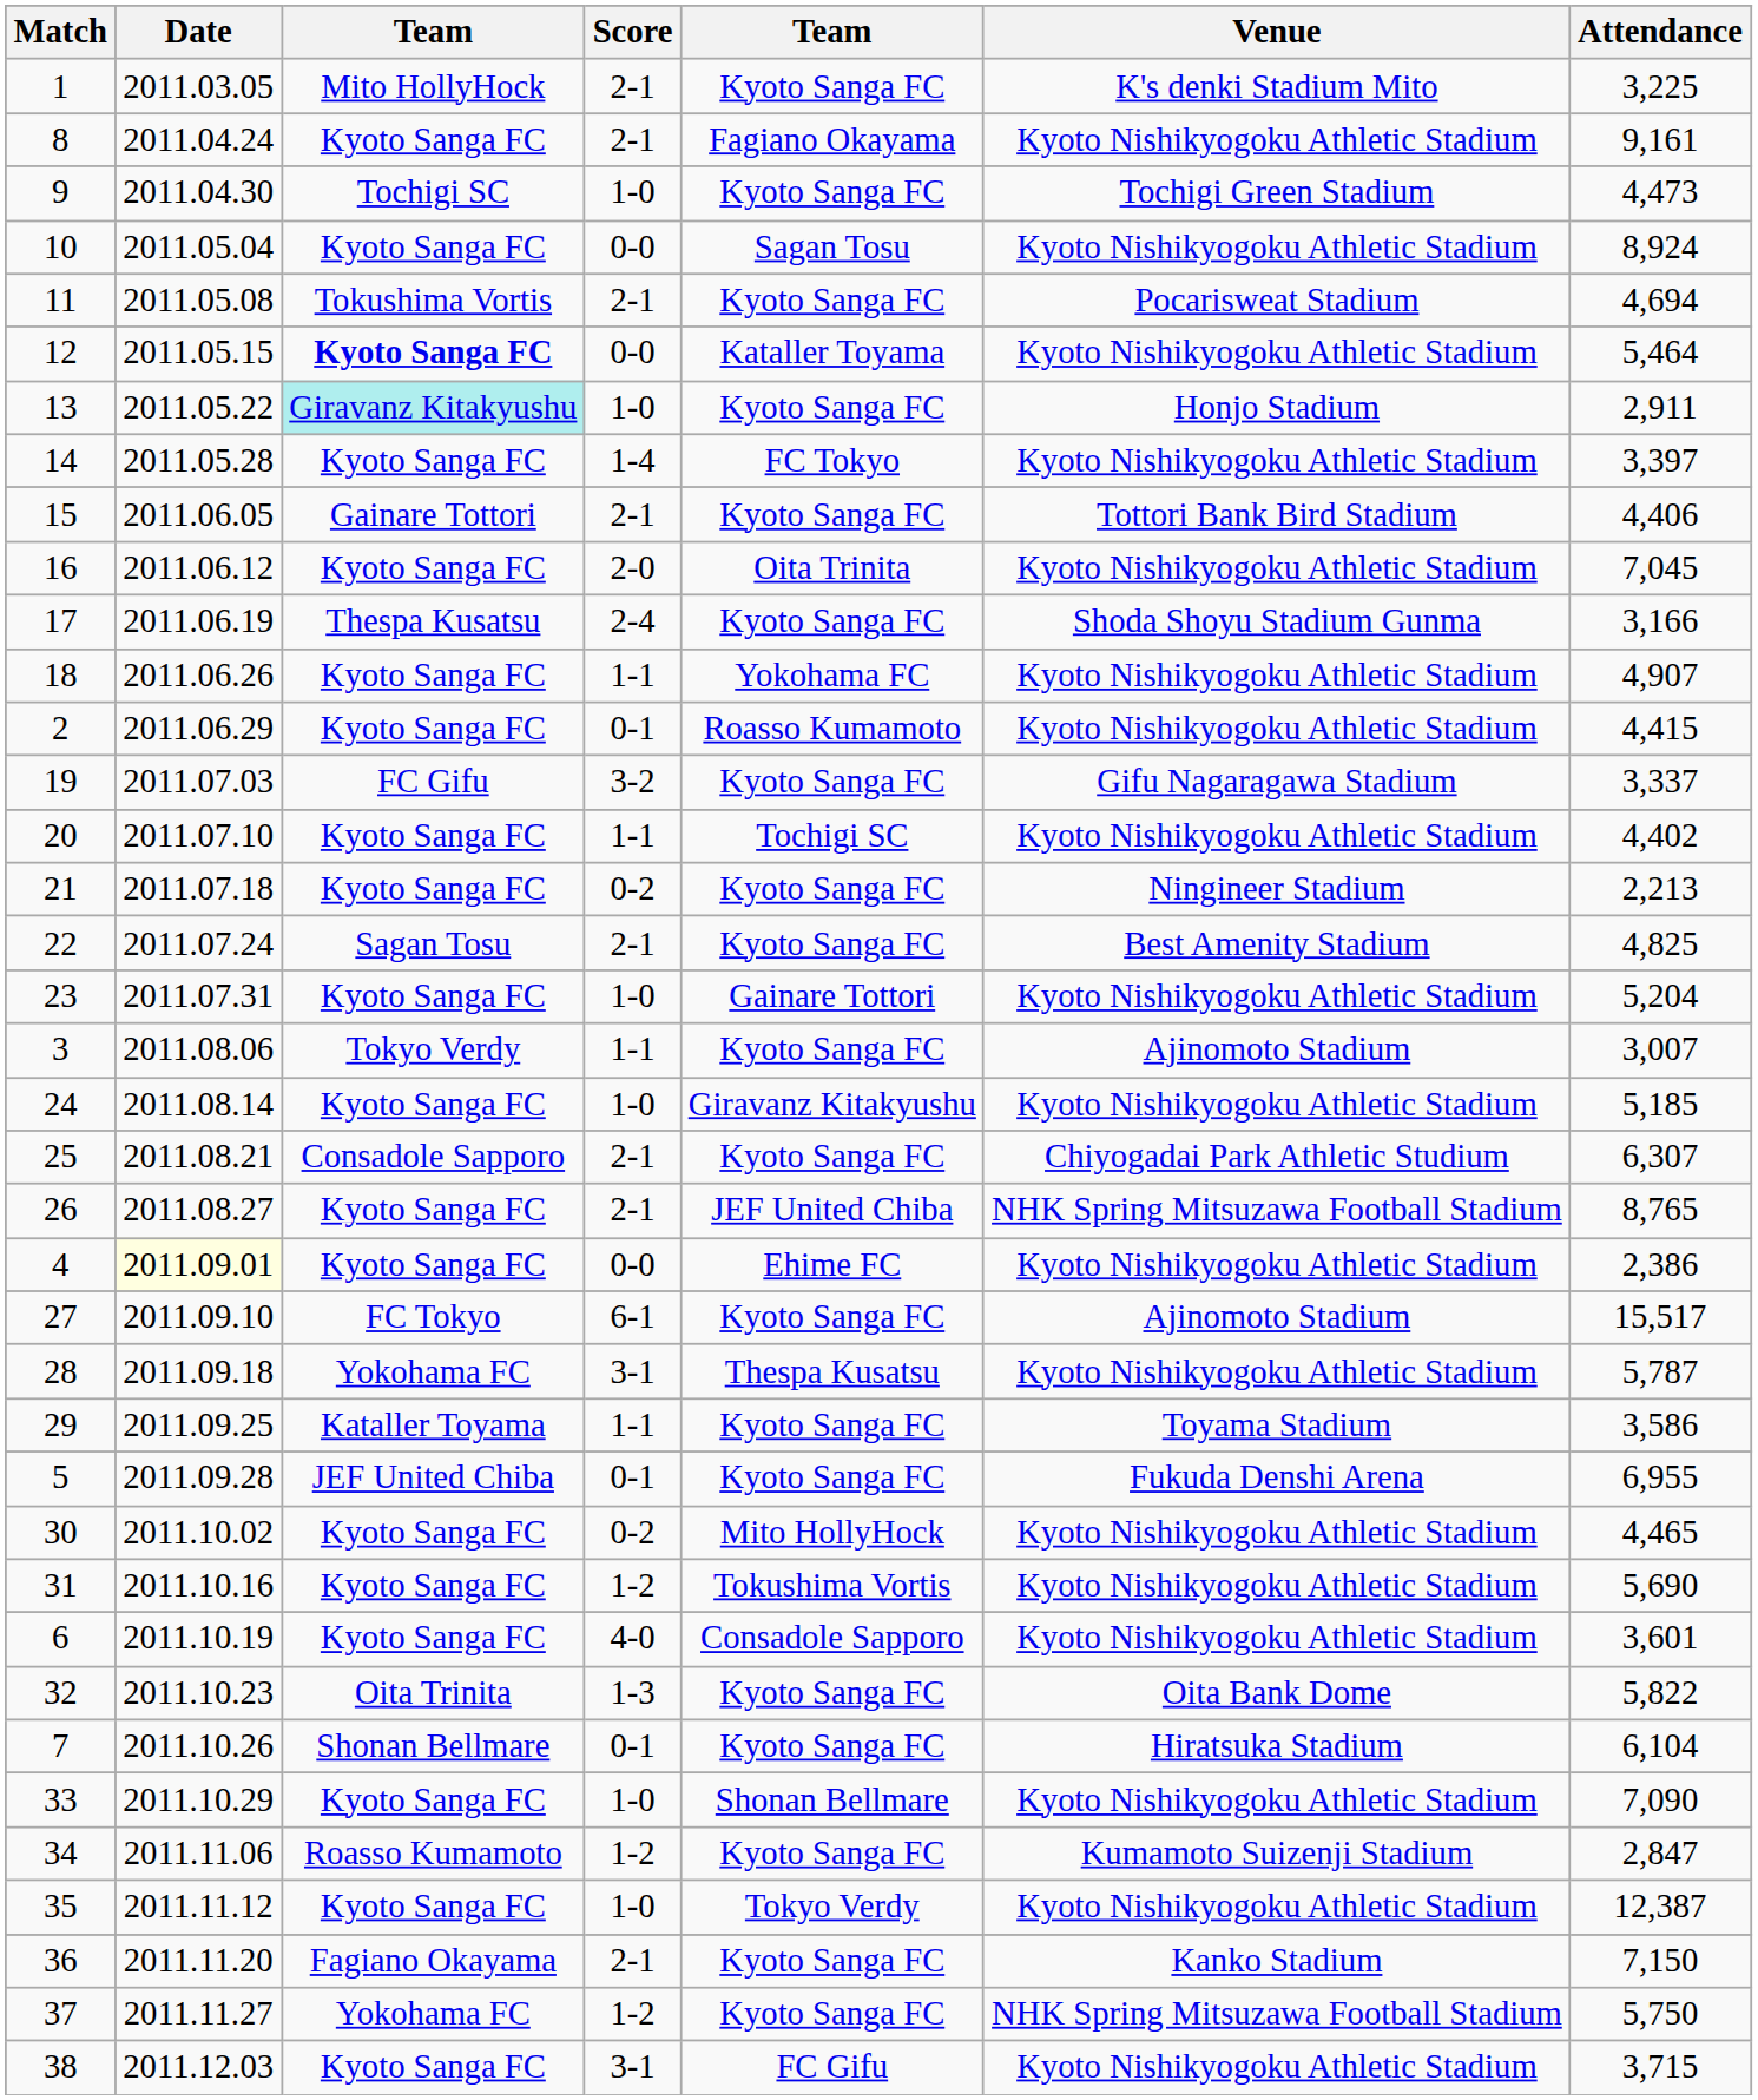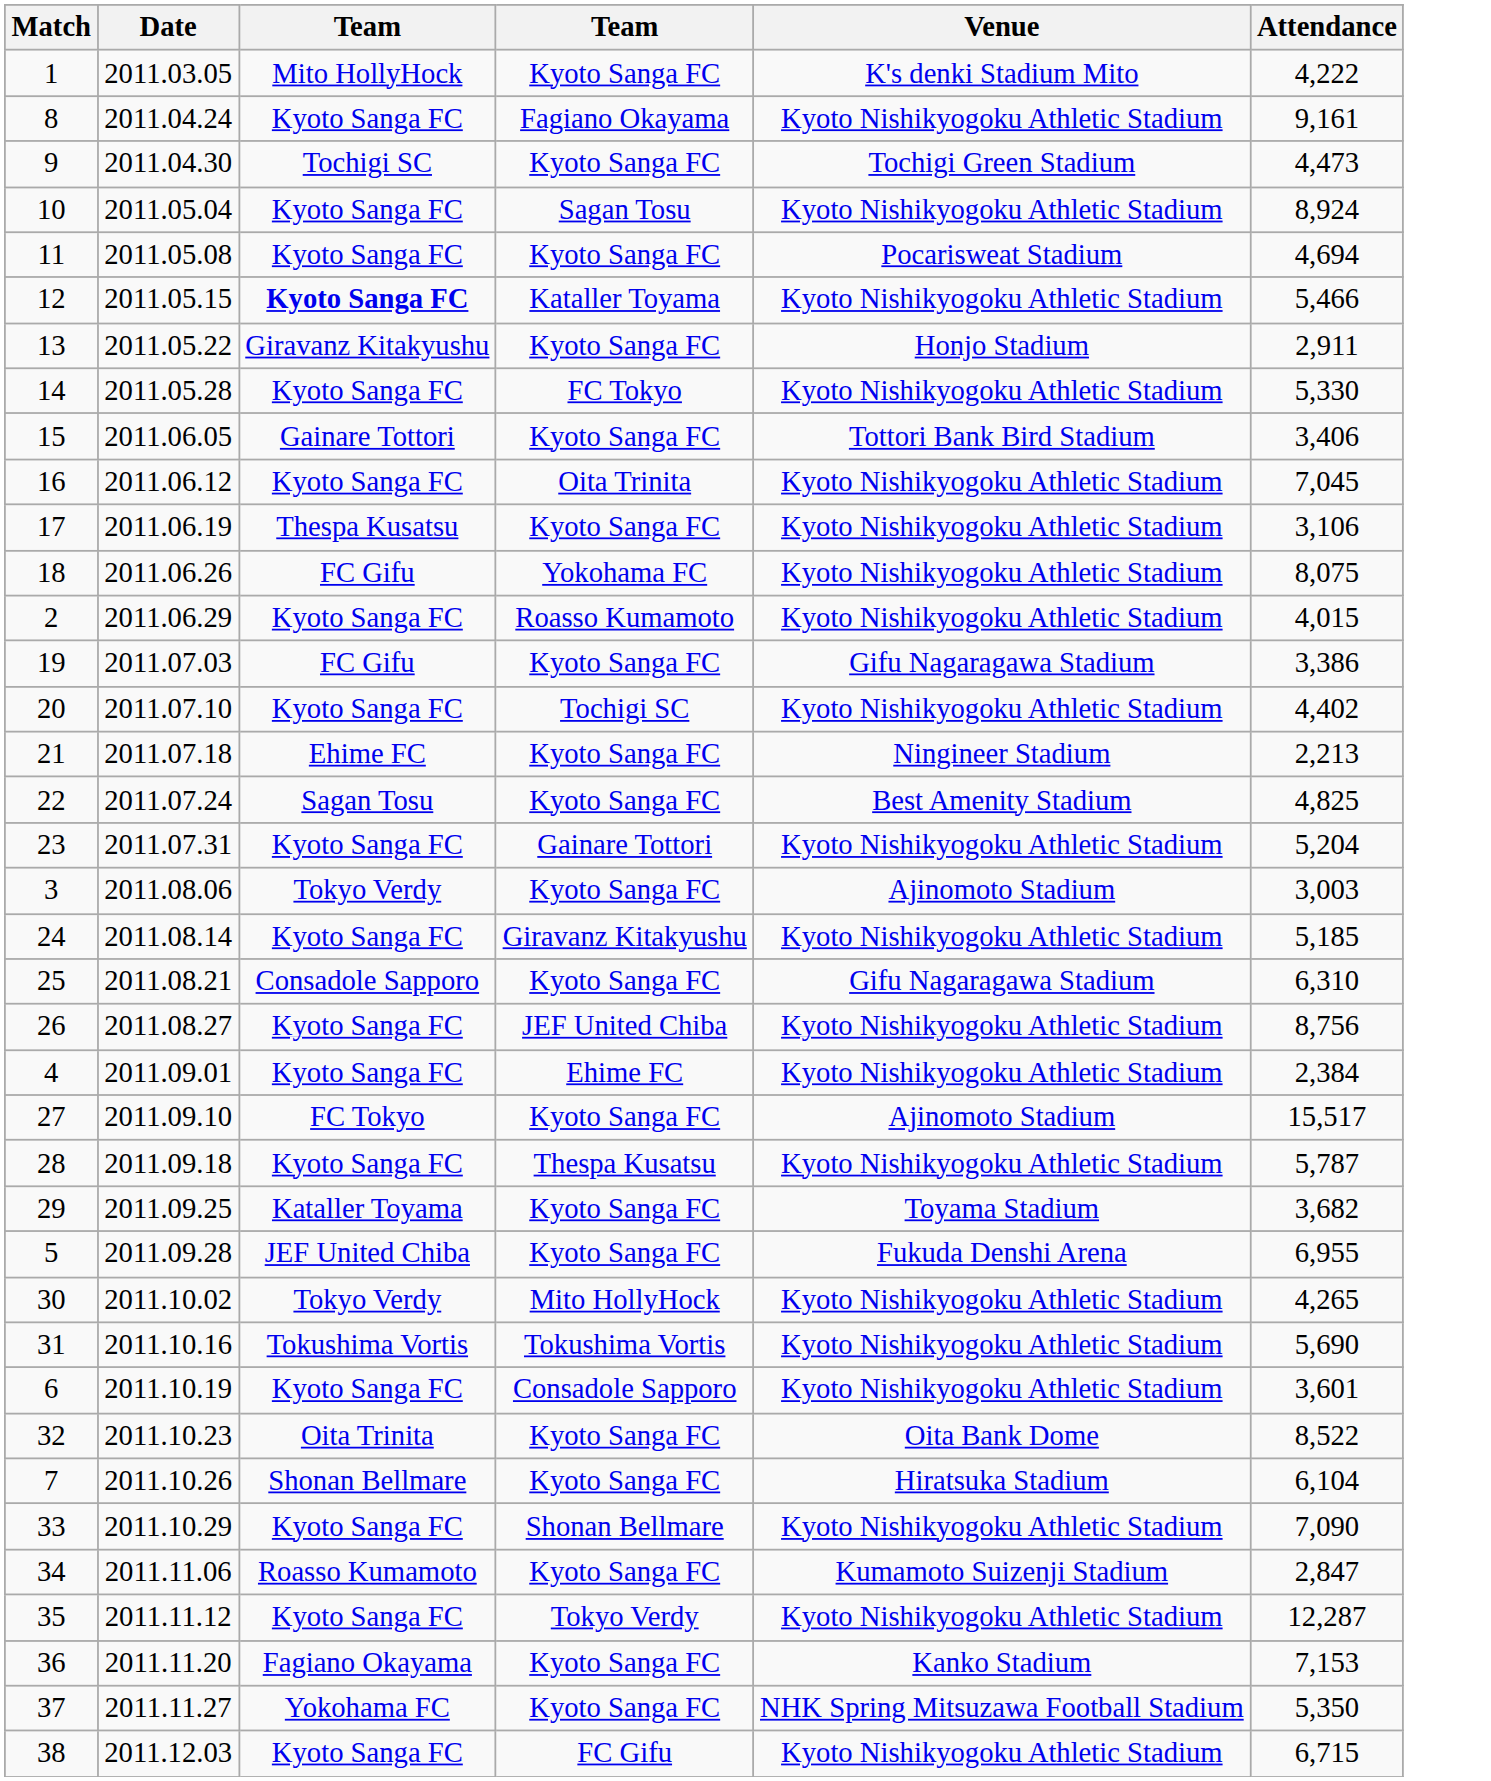 <table class="wikitable" style="text-align:center;">
 <tr>
 <th>Match</th>
 <th>Date</th>
 <th>Team</th>
-<th>Score</th>
 <th>Team</th>
 <th>Venue</th>
 <th>Attendance</th>
 </tr>
 <tr>
 <td>1</td>
 <td>2011.03.05</td>
 <td><a href='#'>Mito HollyHock</a></td>
-<td>2-1</td>
 <td><a href='#'>Kyoto Sanga FC</a></td>
 <td><a href='#'>K's denki Stadium Mito</a></td>
-<td>3,225</td>
+<td>4,222</td>
 </tr>
 <tr>
 <td>8</td>
 <td>2011.04.24</td>
 <td><a href='#'>Kyoto Sanga FC</a></td>
-<td>2-1</td>
 <td><a href='#'>Fagiano Okayama</a></td>
 <td><a href='#'>Kyoto Nishikyogoku Athletic Stadium</a></td>
 <td>9,161</td>
 </tr>
 <tr>
 <td>9</td>
 <td>2011.04.30</td>
 <td><a href='#'>Tochigi SC</a></td>
-<td>1-0</td>
 <td><a href='#'>Kyoto Sanga FC</a></td>
 <td><a href='#'>Tochigi Green Stadium</a></td>
 <td>4,473</td>
 </tr>
 <tr>
 <td>10</td>
 <td>2011.05.04</td>
 <td><a href='#'>Kyoto Sanga FC</a></td>
-<td>0-0</td>
 <td><a href='#'>Sagan Tosu</a></td>
 <td><a href='#'>Kyoto Nishikyogoku Athletic Stadium</a></td>
 <td>8,924</td>
 </tr>
 <tr>
 <td>11</td>
 <td>2011.05.08</td>
-<td><a href='#'>Tokushima Vortis</a></td>
-<td>2-1</td>
+<td><a href='#'>Kyoto Sanga FC</a></td>
 <td><a href='#'>Kyoto Sanga FC</a></td>
 <td><a href='#'>Pocarisweat Stadium</a></td>
 <td>4,694</td>
 </tr>
 <tr>
 <td>12</td>
 <td>2011.05.15</td>
 <td><strong><a href='#'>Kyoto Sanga FC</a></strong></td>
-<td>0-0</td>
 <td><a href='#'>Kataller Toyama</a></td>
 <td><a href='#'>Kyoto Nishikyogoku Athletic Stadium</a></td>
-<td>5,464</td>
+<td>5,466</td>
 </tr>
 <tr>
 <td>13</td>
 <td>2011.05.22</td>
-<td style="background: paleturquoise;"><a href='#'>Giravanz Kitakyushu</a></td>
-<td>1-0</td>
+<td><a href='#'>Giravanz Kitakyushu</a></td>
 <td><a href='#'>Kyoto Sanga FC</a></td>
 <td><a href='#'>Honjo Stadium</a></td>
 <td>2,911</td>
 </tr>
 <tr>
 <td>14</td>
 <td>2011.05.28</td>
 <td><a href='#'>Kyoto Sanga FC</a></td>
-<td>1-4</td>
 <td><a href='#'>FC Tokyo</a></td>
 <td><a href='#'>Kyoto Nishikyogoku Athletic Stadium</a></td>
-<td>3,397</td>
+<td>5,330</td>
 </tr>
 <tr>
 <td>15</td>
 <td>2011.06.05</td>
 <td><a href='#'>Gainare Tottori</a></td>
-<td>2-1</td>
 <td><a href='#'>Kyoto Sanga FC</a></td>
 <td><a href='#'>Tottori Bank Bird Stadium</a></td>
-<td>4,406</td>
+<td>3,406</td>
 </tr>
 <tr>
 <td>16</td>
 <td>2011.06.12</td>
 <td><a href='#'>Kyoto Sanga FC</a></td>
-<td>2-0</td>
 <td><a href='#'>Oita Trinita</a></td>
 <td><a href='#'>Kyoto Nishikyogoku Athletic Stadium</a></td>
 <td>7,045</td>
 </tr>
 <tr>
 <td>17</td>
 <td>2011.06.19</td>
 <td><a href='#'>Thespa Kusatsu</a></td>
-<td>2-4</td>
 <td><a href='#'>Kyoto Sanga FC</a></td>
-<td><a href='#'>Shoda Shoyu Stadium Gunma</a></td>
-<td>3,166</td>
+<td><a href='#'>Kyoto Nishikyogoku Athletic Stadium</a></td>
+<td>3,106</td>
 </tr>
 <tr>
 <td>18</td>
 <td>2011.06.26</td>
-<td><a href='#'>Kyoto Sanga FC</a></td>
-<td>1-1</td>
+<td><a href='#'>FC Gifu</a></td>
 <td><a href='#'>Yokohama FC</a></td>
 <td><a href='#'>Kyoto Nishikyogoku Athletic Stadium</a></td>
-<td>4,907</td>
+<td>8,075</td>
 </tr>
 <tr>
 <td>2</td>
 <td>2011.06.29</td>
 <td><a href='#'>Kyoto Sanga FC</a></td>
-<td>0-1</td>
 <td><a href='#'>Roasso Kumamoto</a></td>
 <td><a href='#'>Kyoto Nishikyogoku Athletic Stadium</a></td>
-<td>4,415</td>
+<td>4,015</td>
 </tr>
 <tr>
 <td>19</td>
 <td>2011.07.03</td>
 <td><a href='#'>FC Gifu</a></td>
-<td>3-2</td>
 <td><a href='#'>Kyoto Sanga FC</a></td>
 <td><a href='#'>Gifu Nagaragawa Stadium</a></td>
-<td>3,337</td>
+<td>3,386</td>
 </tr>
 <tr>
 <td>20</td>
 <td>2011.07.10</td>
 <td><a href='#'>Kyoto Sanga FC</a></td>
-<td>1-1</td>
 <td><a href='#'>Tochigi SC</a></td>
 <td><a href='#'>Kyoto Nishikyogoku Athletic Stadium</a></td>
 <td>4,402</td>
 </tr>
 <tr>
 <td>21</td>
 <td>2011.07.18</td>
-<td><a href='#'>Kyoto Sanga FC</a></td>
-<td>0-2</td>
+<td><a href='#'>Ehime FC</a></td>
 <td><a href='#'>Kyoto Sanga FC</a></td>
 <td><a href='#'>Ningineer Stadium</a></td>
 <td>2,213</td>
 </tr>
 <tr>
 <td>22</td>
 <td>2011.07.24</td>
 <td><a href='#'>Sagan Tosu</a></td>
-<td>2-1</td>
 <td><a href='#'>Kyoto Sanga FC</a></td>
 <td><a href='#'>Best Amenity Stadium</a></td>
 <td>4,825</td>
 </tr>
 <tr>
 <td>23</td>
 <td>2011.07.31</td>
 <td><a href='#'>Kyoto Sanga FC</a></td>
-<td>1-0</td>
 <td><a href='#'>Gainare Tottori</a></td>
 <td><a href='#'>Kyoto Nishikyogoku Athletic Stadium</a></td>
 <td>5,204</td>
 </tr>
 <tr>
 <td>3</td>
 <td>2011.08.06</td>
 <td><a href='#'>Tokyo Verdy</a></td>
-<td>1-1</td>
 <td><a href='#'>Kyoto Sanga FC</a></td>
 <td><a href='#'>Ajinomoto Stadium</a></td>
-<td>3,007</td>
+<td>3,003</td>
 </tr>
 <tr>
 <td>24</td>
 <td>2011.08.14</td>
 <td><a href='#'>Kyoto Sanga FC</a></td>
-<td>1-0</td>
 <td><a href='#'>Giravanz Kitakyushu</a></td>
 <td><a href='#'>Kyoto Nishikyogoku Athletic Stadium</a></td>
 <td>5,185</td>
 </tr>
 <tr>
 <td>25</td>
 <td>2011.08.21</td>
 <td><a href='#'>Consadole Sapporo</a></td>
-<td>2-1</td>
 <td><a href='#'>Kyoto Sanga FC</a></td>
-<td><a href='#'>Chiyogadai Park Athletic Studium</a></td>
-<td>6,307</td>
+<td><a href='#'>Gifu Nagaragawa Stadium</a></td>
+<td>6,310</td>
 </tr>
 <tr>
 <td>26</td>
 <td>2011.08.27</td>
 <td><a href='#'>Kyoto Sanga FC</a></td>
-<td>2-1</td>
 <td><a href='#'>JEF United Chiba</a></td>
-<td><a href='#'>NHK Spring Mitsuzawa Football Stadium</a></td>
-<td>8,765</td>
+<td><a href='#'>Kyoto Nishikyogoku Athletic Stadium</a></td>
+<td>8,756</td>
 </tr>
 <tr>
 <td>4</td>
-<td style="background: lightyellow;">2011.09.01</td>
+<td>2011.09.01</td>
 <td><a href='#'>Kyoto Sanga FC</a></td>
-<td>0-0</td>
 <td><a href='#'>Ehime FC</a></td>
 <td><a href='#'>Kyoto Nishikyogoku Athletic Stadium</a></td>
-<td>2,386</td>
+<td>2,384</td>
 </tr>
 <tr>
 <td>27</td>
 <td>2011.09.10</td>
 <td><a href='#'>FC Tokyo</a></td>
-<td>6-1</td>
 <td><a href='#'>Kyoto Sanga FC</a></td>
 <td><a href='#'>Ajinomoto Stadium</a></td>
 <td>15,517</td>
 </tr>
 <tr>
 <td>28</td>
 <td>2011.09.18</td>
-<td><a href='#'>Yokohama FC</a></td>
-<td>3-1</td>
+<td><a href='#'>Kyoto Sanga FC</a></td>
 <td><a href='#'>Thespa Kusatsu</a></td>
 <td><a href='#'>Kyoto Nishikyogoku Athletic Stadium</a></td>
 <td>5,787</td>
 </tr>
 <tr>
 <td>29</td>
 <td>2011.09.25</td>
 <td><a href='#'>Kataller Toyama</a></td>
-<td>1-1</td>
 <td><a href='#'>Kyoto Sanga FC</a></td>
 <td><a href='#'>Toyama Stadium</a></td>
-<td>3,586</td>
+<td>3,682</td>
 </tr>
 <tr>
 <td>5</td>
 <td>2011.09.28</td>
 <td><a href='#'>JEF United Chiba</a></td>
-<td>0-1</td>
 <td><a href='#'>Kyoto Sanga FC</a></td>
 <td><a href='#'>Fukuda Denshi Arena</a></td>
 <td>6,955</td>
 </tr>
 <tr>
 <td>30</td>
 <td>2011.10.02</td>
-<td><a href='#'>Kyoto Sanga FC</a></td>
-<td>0-2</td>
+<td><a href='#'>Tokyo Verdy</a></td>
 <td><a href='#'>Mito HollyHock</a></td>
 <td><a href='#'>Kyoto Nishikyogoku Athletic Stadium</a></td>
-<td>4,465</td>
+<td>4,265</td>
 </tr>
 <tr>
 <td>31</td>
 <td>2011.10.16</td>
-<td><a href='#'>Kyoto Sanga FC</a></td>
-<td>1-2</td>
+<td><a href='#'>Tokushima Vortis</a></td>
 <td><a href='#'>Tokushima Vortis</a></td>
 <td><a href='#'>Kyoto Nishikyogoku Athletic Stadium</a></td>
 <td>5,690</td>
 </tr>
 <tr>
 <td>6</td>
 <td>2011.10.19</td>
 <td><a href='#'>Kyoto Sanga FC</a></td>
-<td>4-0</td>
 <td><a href='#'>Consadole Sapporo</a></td>
 <td><a href='#'>Kyoto Nishikyogoku Athletic Stadium</a></td>
 <td>3,601</td>
 </tr>
 <tr>
 <td>32</td>
 <td>2011.10.23</td>
 <td><a href='#'>Oita Trinita</a></td>
-<td>1-3</td>
 <td><a href='#'>Kyoto Sanga FC</a></td>
 <td><a href='#'>Oita Bank Dome</a></td>
-<td>5,822</td>
+<td>8,522</td>
 </tr>
 <tr>
 <td>7</td>
 <td>2011.10.26</td>
 <td><a href='#'>Shonan Bellmare</a></td>
-<td>0-1</td>
 <td><a href='#'>Kyoto Sanga FC</a></td>
 <td><a href='#'>Hiratsuka Stadium</a></td>
 <td>6,104</td>
 </tr>
 <tr>
 <td>33</td>
 <td>2011.10.29</td>
 <td><a href='#'>Kyoto Sanga FC</a></td>
-<td>1-0</td>
 <td><a href='#'>Shonan Bellmare</a></td>
 <td><a href='#'>Kyoto Nishikyogoku Athletic Stadium</a></td>
 <td>7,090</td>
 </tr>
 <tr>
 <td>34</td>
 <td>2011.11.06</td>
 <td><a href='#'>Roasso Kumamoto</a></td>
-<td>1-2</td>
 <td><a href='#'>Kyoto Sanga FC</a></td>
 <td><a href='#'>Kumamoto Suizenji Stadium</a></td>
 <td>2,847</td>
 </tr>
 <tr>
 <td>35</td>
 <td>2011.11.12</td>
 <td><a href='#'>Kyoto Sanga FC</a></td>
-<td>1-0</td>
 <td><a href='#'>Tokyo Verdy</a></td>
 <td><a href='#'>Kyoto Nishikyogoku Athletic Stadium</a></td>
-<td>12,387</td>
+<td>12,287</td>
 </tr>
 <tr>
 <td>36</td>
 <td>2011.11.20</td>
 <td><a href='#'>Fagiano Okayama</a></td>
-<td>2-1</td>
 <td><a href='#'>Kyoto Sanga FC</a></td>
 <td><a href='#'>Kanko Stadium</a></td>
-<td>7,150</td>
+<td>7,153</td>
 </tr>
 <tr>
 <td>37</td>
 <td>2011.11.27</td>
 <td><a href='#'>Yokohama FC</a></td>
-<td>1-2</td>
 <td><a href='#'>Kyoto Sanga FC</a></td>
 <td><a href='#'>NHK Spring Mitsuzawa Football Stadium</a></td>
-<td>5,750</td>
+<td>5,350</td>
 </tr>
 <tr>
 <td>38</td>
 <td>2011.12.03</td>
 <td><a href='#'>Kyoto Sanga FC</a></td>
-<td>3-1</td>
 <td><a href='#'>FC Gifu</a></td>
 <td><a href='#'>Kyoto Nishikyogoku Athletic Stadium</a></td>
-<td>3,715</td>
+<td>6,715</td>
 </tr>
 </table>
